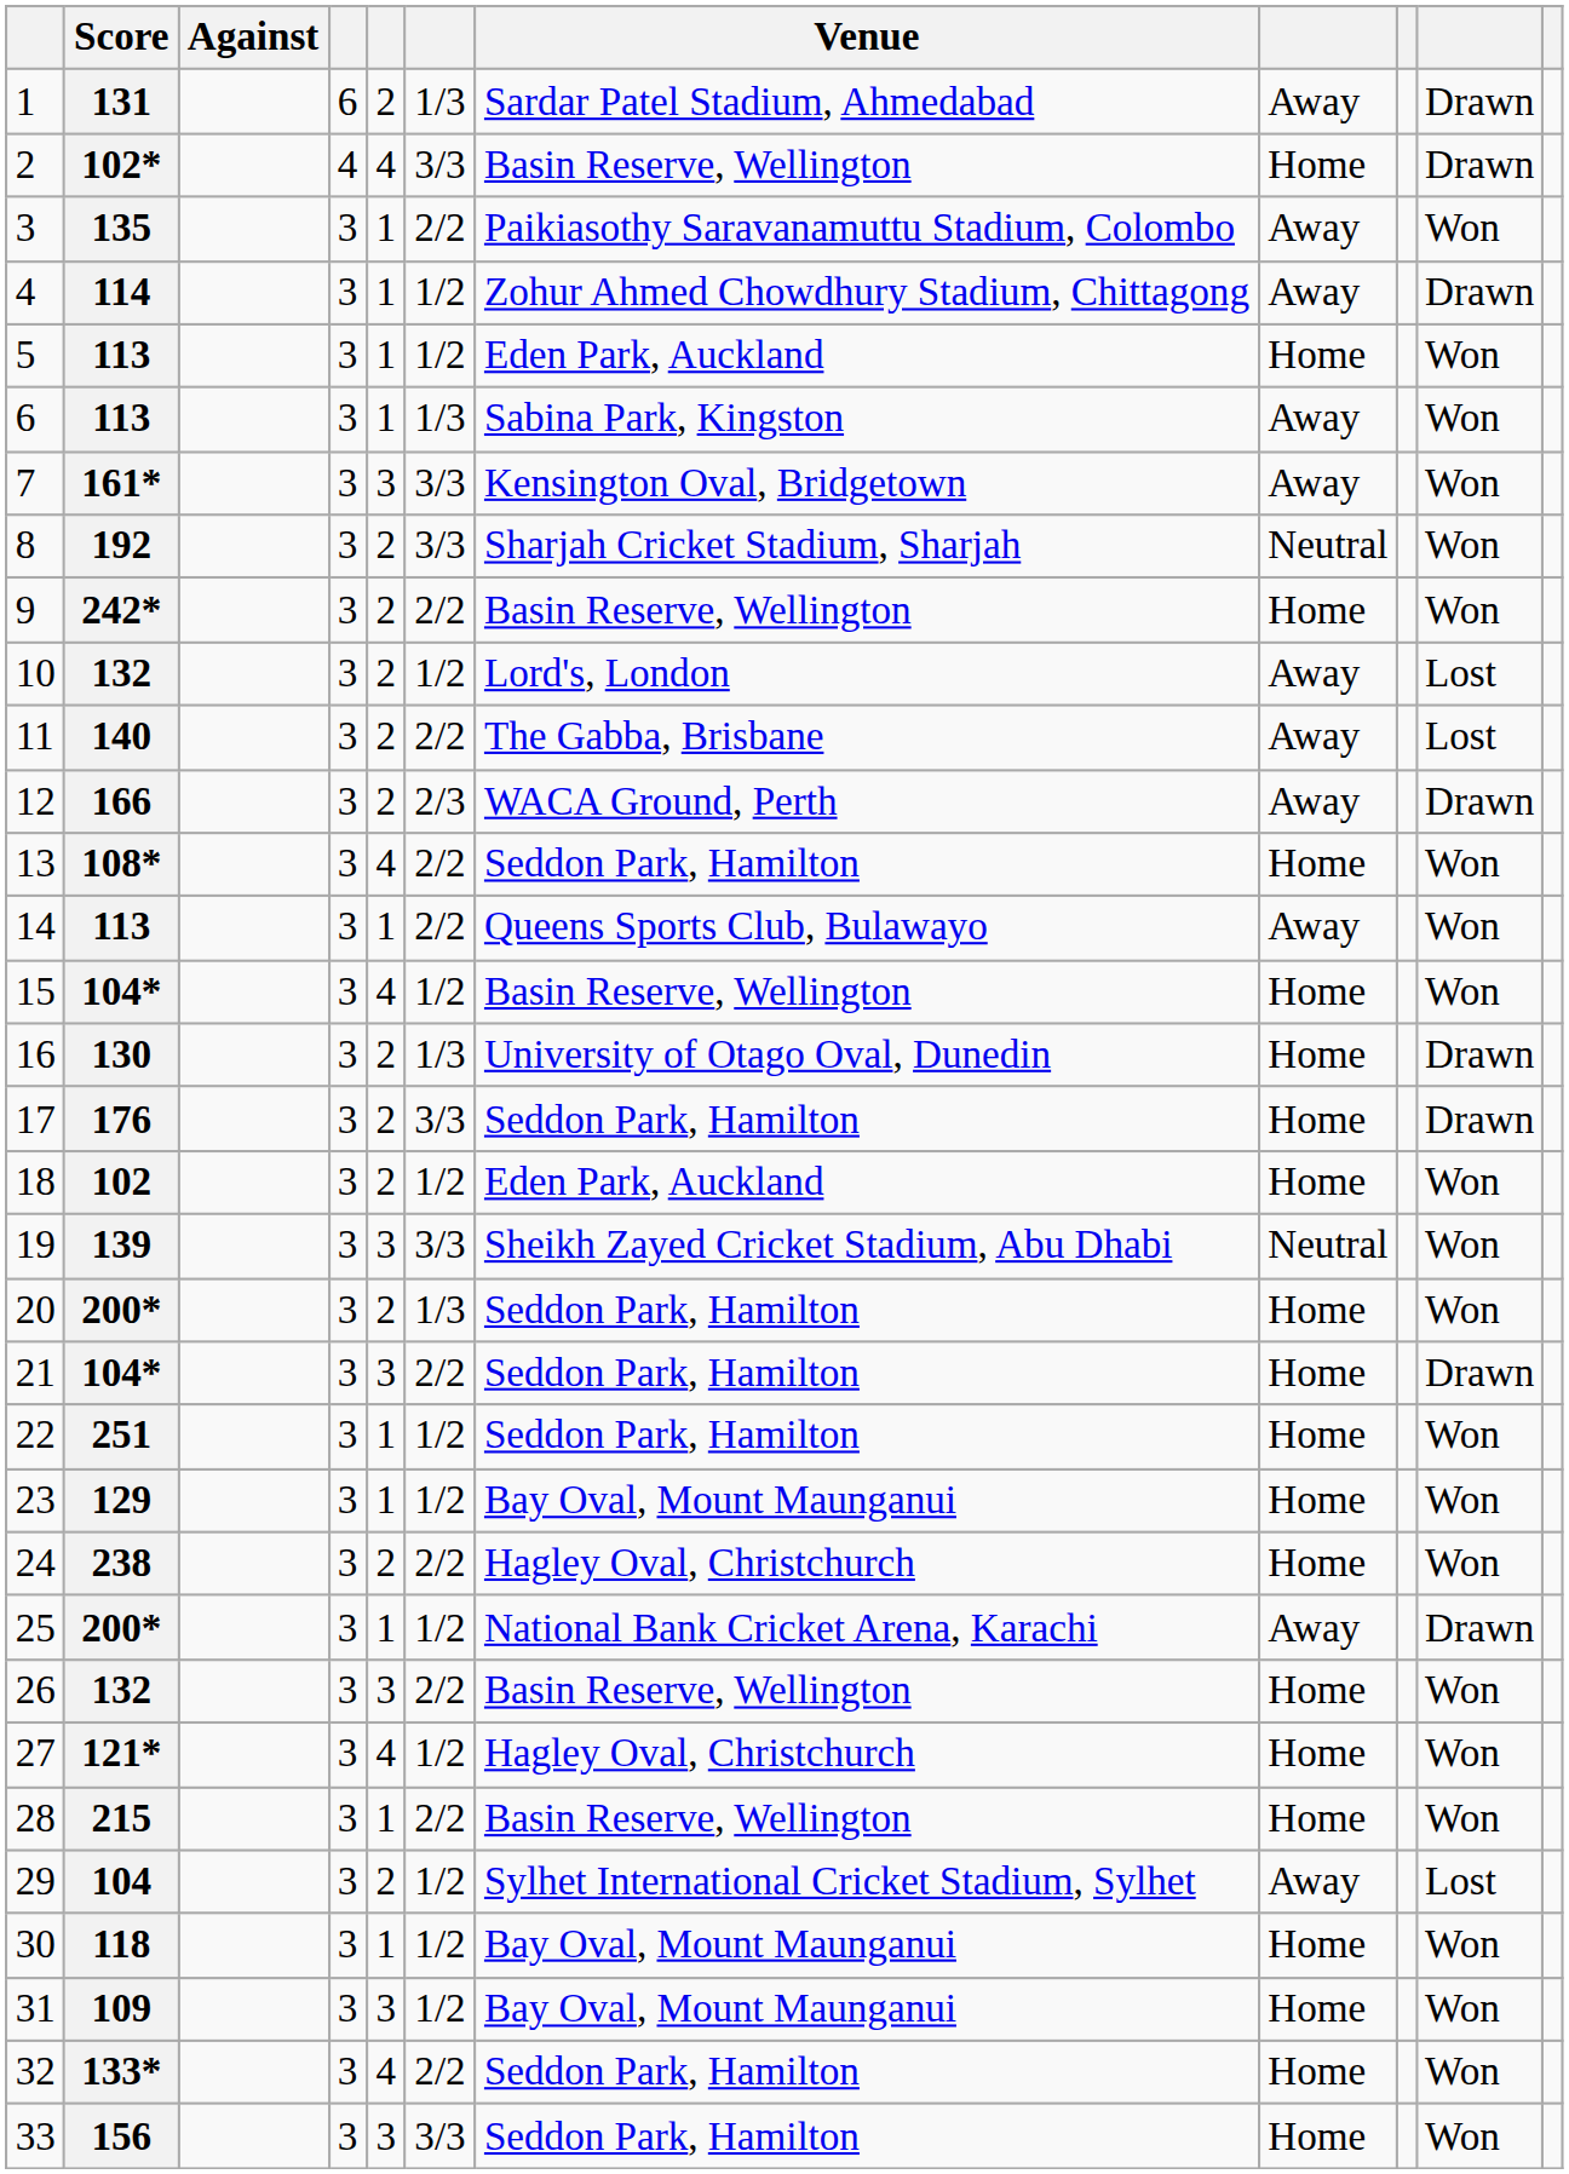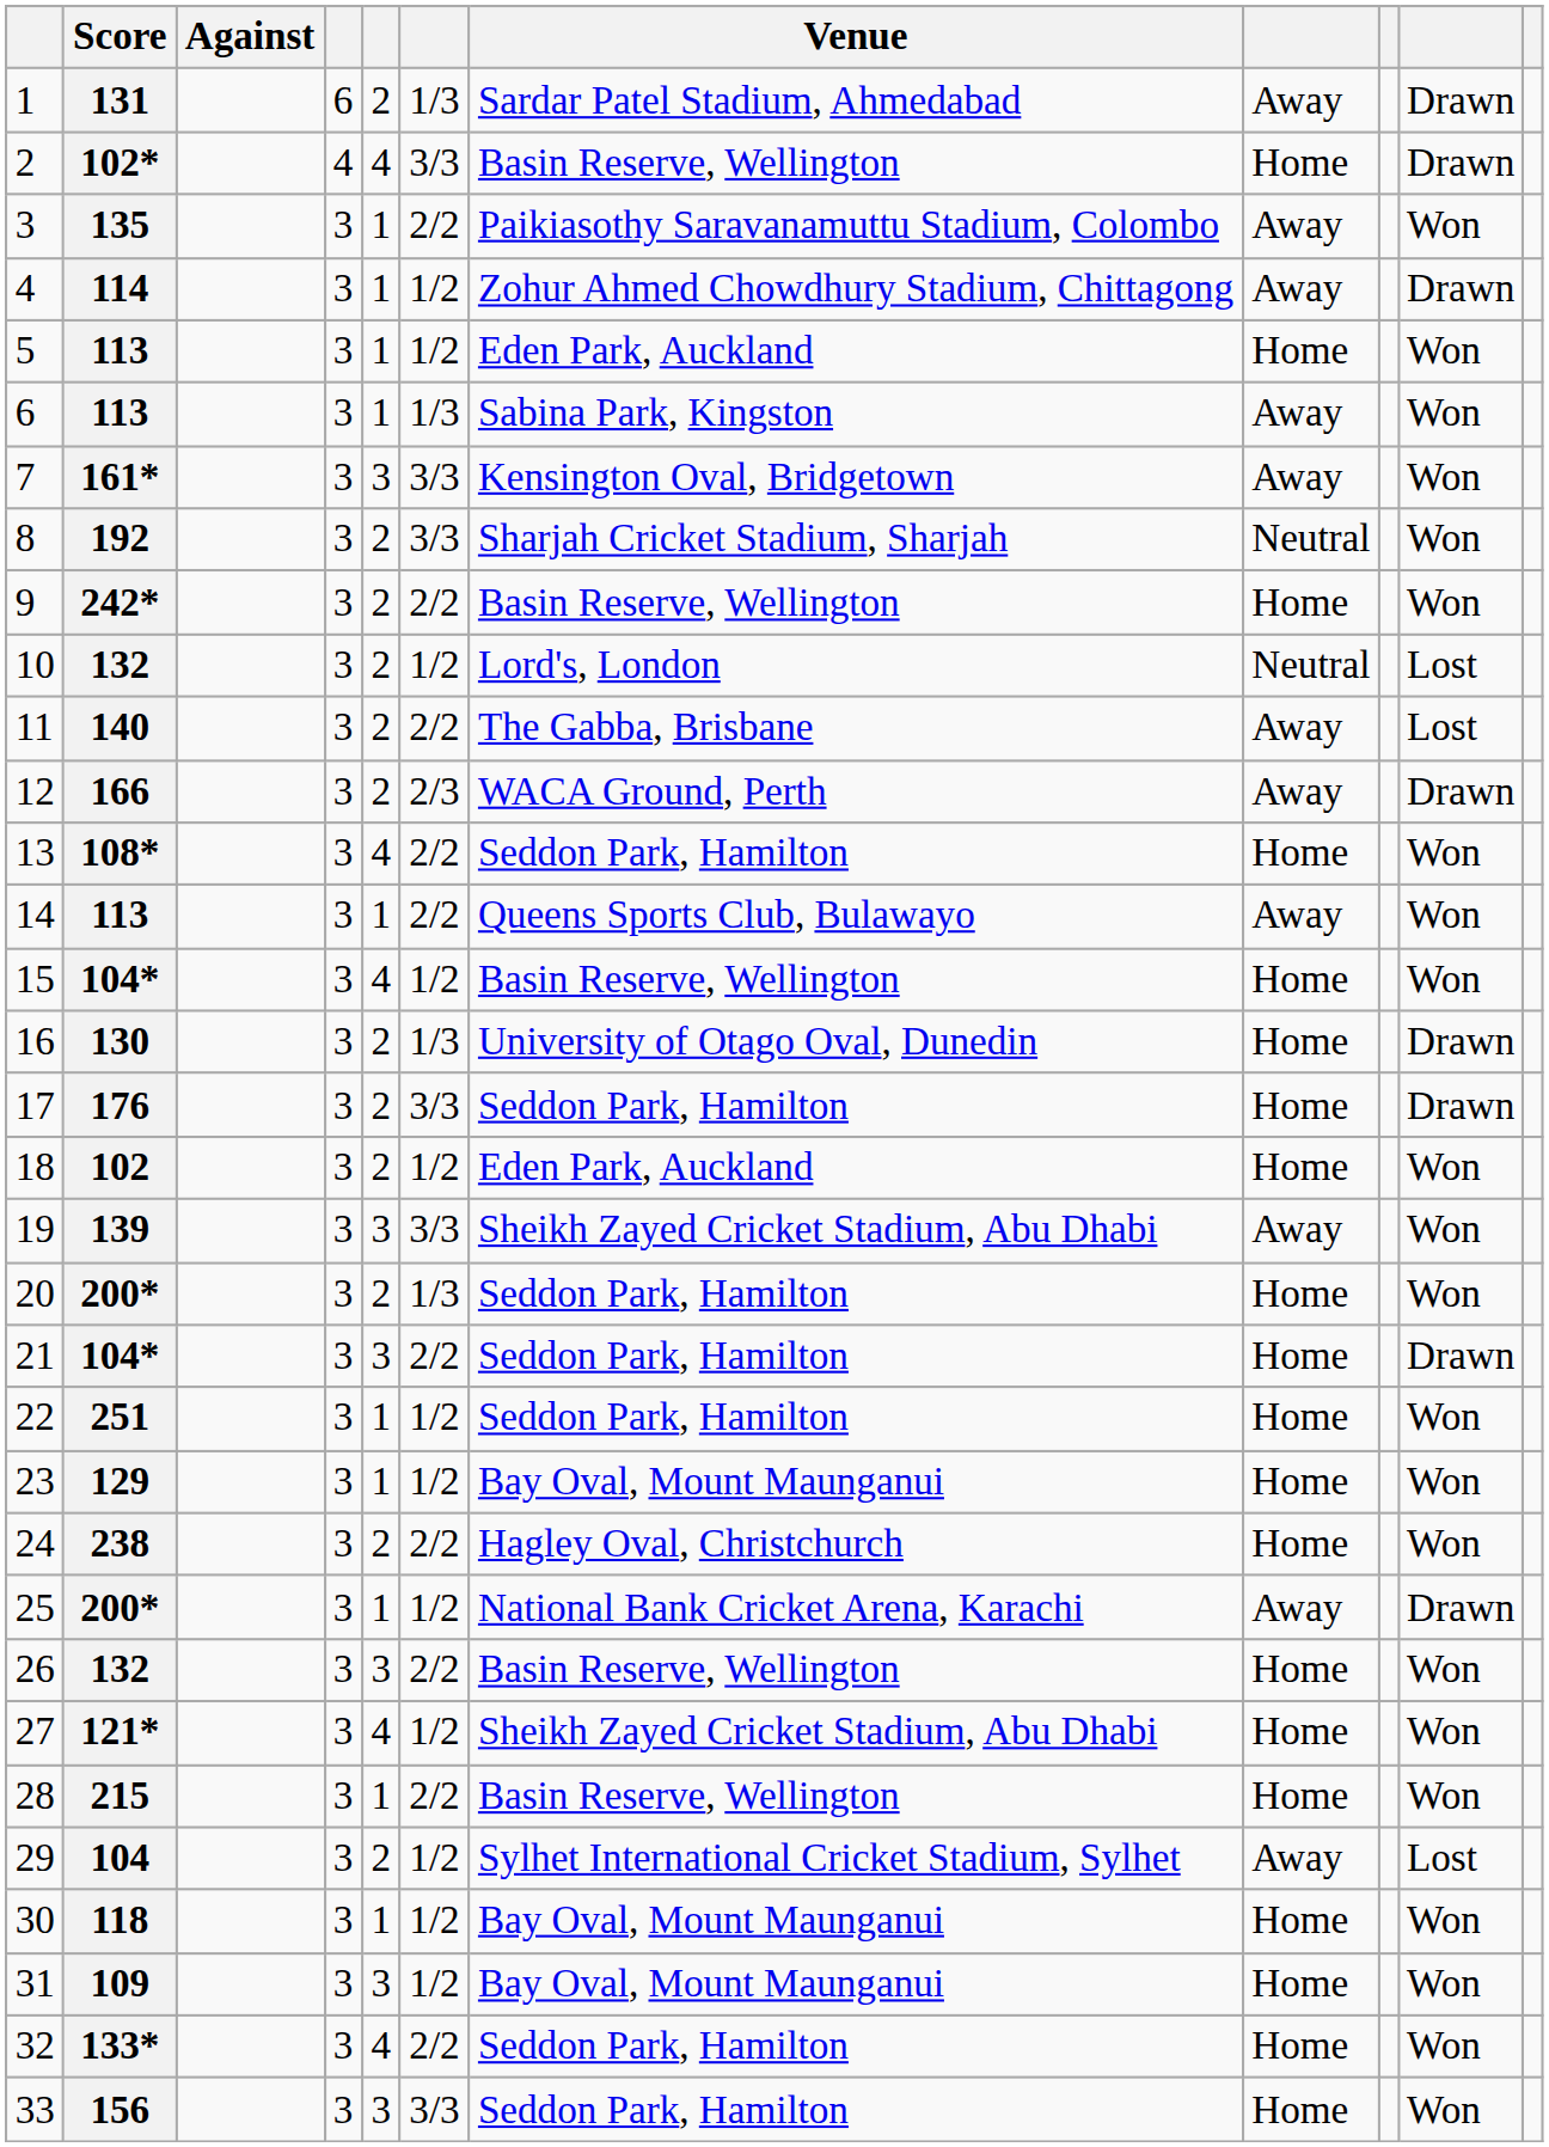 <table class="wikitable plainrowheaders sortable">
 <tr>
 <th></th>
 <th>Score</th>
 <th>Against</th>
 <th><a href='#'></a></th>
 <th><a href='#'></a></th>
 <th></th>
 <th>Venue</th>
 <th></th>
 <th></th>
 <th></th>
 <th scope="col" class="unsortable"></th>
 </tr>
 <tr>
 <td>1</td>
 <th scope="row"> 131</th>
 <td></td>
 <td>6</td>
 <td>2</td>
 <td>1/3</td>
 <td><a href='#'>Sardar Patel Stadium</a>, <a href='#'>Ahmedabad</a></td>
 <td>Away</td>
 <td></td>
 <td>Drawn</td>
 <td></td>
 </tr>
 <tr>
 <td>2</td>
 <th scope="row"> 102*</th>
 <td></td>
 <td>4</td>
 <td>4</td>
 <td>3/3</td>
 <td><a href='#'>Basin Reserve</a>, <a href='#'>Wellington</a></td>
 <td>Home</td>
 <td></td>
 <td>Drawn</td>
 <td></td>
 </tr>
 <tr>
 <td>3</td>
 <th scope="row"> 135</th>
 <td></td>
 <td>3</td>
 <td>1</td>
 <td>2/2</td>
 <td><a href='#'>Paikiasothy Saravanamuttu Stadium</a>, <a href='#'>Colombo</a></td>
 <td>Away</td>
 <td></td>
 <td>Won</td>
 <td></td>
 </tr>
 <tr>
 <td>4</td>
 <th scope="row"> 114</th>
 <td></td>
 <td>3</td>
 <td>1</td>
 <td>1/2</td>
 <td><a href='#'>Zohur Ahmed Chowdhury Stadium</a>, <a href='#'>Chittagong</a></td>
 <td>Away</td>
 <td></td>
 <td>Drawn</td>
 <td></td>
 </tr>
 <tr>
 <td>5</td>
 <th scope="row"> 113</th>
 <td></td>
 <td>3</td>
 <td>1</td>
 <td>1/2</td>
 <td><a href='#'>Eden Park</a>, <a href='#'>Auckland</a></td>
 <td>Home</td>
 <td></td>
 <td>Won</td>
 <td></td>
 </tr>
 <tr>
 <td>6</td>
 <th scope="row"> 113</th>
 <td></td>
 <td>3</td>
 <td>1</td>
 <td>1/3</td>
 <td><a href='#'>Sabina Park</a>, <a href='#'>Kingston</a></td>
 <td>Away</td>
 <td></td>
 <td>Won</td>
 <td></td>
 </tr>
 <tr>
 <td>7</td>
 <th scope="row"> 161* </th>
 <td></td>
 <td>3</td>
 <td>3</td>
 <td>3/3</td>
 <td><a href='#'>Kensington Oval</a>, <a href='#'>Bridgetown</a></td>
 <td>Away</td>
 <td></td>
 <td>Won</td>
 <td></td>
 </tr>
 <tr>
 <td>8</td>
 <th scope="row"> 192</th>
 <td></td>
 <td>3</td>
 <td>2</td>
 <td>3/3</td>
 <td><a href='#'>Sharjah Cricket Stadium</a>, <a href='#'>Sharjah</a></td>
 <td>Neutral</td>
 <td></td>
 <td>Won</td>
 <td></td>
 </tr>
 <tr>
 <td>9</td>
 <th scope="row"> 242* </th>
 <td></td>
 <td>3</td>
 <td>2</td>
 <td>2/2</td>
 <td><a href='#'>Basin Reserve</a>, <a href='#'>Wellington</a></td>
 <td>Home</td>
 <td></td>
 <td>Won</td>
 <td></td>
 </tr>
 <tr>
 <td>10</td>
 <th scope="row"> 132</th>
 <td></td>
 <td>3</td>
 <td>2</td>
 <td>1/2</td>
 <td><a href='#'>Lord's</a>, <a href='#'>London</a></td>
-<td>Away</td>
+<td>Neutral</td>
 <td></td>
 <td>Lost</td>
 <td></td>
 </tr>
 <tr>
 <td>11</td>
 <th scope="row"> 140</th>
 <td></td>
 <td>3</td>
 <td>2</td>
 <td>2/2</td>
 <td><a href='#'>The Gabba</a>, <a href='#'>Brisbane</a></td>
 <td>Away</td>
 <td></td>
 <td>Lost</td>
 <td></td>
 </tr>
 <tr>
 <td>12</td>
 <th scope="row"> 166</th>
 <td></td>
 <td>3</td>
 <td>2</td>
 <td>2/3</td>
 <td><a href='#'>WACA Ground</a>, <a href='#'>Perth</a></td>
 <td>Away</td>
 <td></td>
 <td>Drawn</td>
 <td></td>
 </tr>
 <tr>
 <td>13</td>
 <th scope="row"> 108* </th>
 <td></td>
 <td>3</td>
 <td>4</td>
 <td>2/2</td>
 <td><a href='#'>Seddon Park</a>, <a href='#'>Hamilton</a></td>
 <td>Home</td>
 <td></td>
 <td>Won</td>
 <td></td>
 </tr>
 <tr>
 <td>14</td>
 <th scope="row"> 113  </th>
 <td></td>
 <td>3</td>
 <td>1</td>
 <td>2/2</td>
 <td><a href='#'>Queens Sports Club</a>, <a href='#'>Bulawayo</a></td>
 <td>Away</td>
 <td></td>
 <td>Won</td>
 <td></td>
 </tr>
 <tr>
 <td>15</td>
 <th scope="row"> 104* </th>
 <td></td>
 <td>3</td>
 <td>4</td>
 <td>1/2</td>
 <td><a href='#'>Basin Reserve</a>, <a href='#'>Wellington</a></td>
 <td>Home</td>
 <td></td>
 <td>Won</td>
 <td></td>
 </tr>
 <tr>
 <td>16</td>
 <th scope="row"> 130 </th>
 <td></td>
 <td>3</td>
 <td>2</td>
 <td>1/3</td>
 <td><a href='#'>University of Otago Oval</a>, <a href='#'>Dunedin</a></td>
 <td>Home</td>
 <td></td>
 <td>Drawn</td>
 <td></td>
 </tr>
 <tr>
 <td>17</td>
 <th scope="row"> 176  </th>
 <td></td>
 <td>3</td>
 <td>2</td>
 <td>3/3</td>
 <td><a href='#'>Seddon Park</a>, <a href='#'>Hamilton</a></td>
 <td>Home</td>
 <td></td>
 <td>Drawn</td>
 <td></td>
 </tr>
 <tr>
 <td>18</td>
 <th scope="row"> 102 </th>
 <td></td>
 <td>3</td>
 <td>2</td>
 <td>1/2</td>
 <td><a href='#'>Eden Park</a>, <a href='#'>Auckland</a></td>
 <td>Home</td>
 <td></td>
 <td>Won</td>
 <td></td>
 </tr>
 <tr>
 <td>19</td>
 <th scope="row"> 139  </th>
 <td></td>
 <td>3</td>
 <td>3</td>
 <td>3/3</td>
 <td><a href='#'>Sheikh Zayed Cricket Stadium</a>, <a href='#'>Abu Dhabi</a></td>
-<td>Neutral</td>
+<td>Away</td>
 <td></td>
 <td>Won</td>
 <td></td>
 </tr>
 <tr>
 <td>20</td>
 <th scope="row"> 200*  </th>
 <td></td>
 <td>3</td>
 <td>2</td>
 <td>1/3</td>
 <td><a href='#'>Seddon Park</a>, <a href='#'>Hamilton</a></td>
 <td>Home</td>
 <td></td>
 <td>Won</td>
 <td></td>
 </tr>
 <tr>
 <td>21</td>
 <th scope="row"> 104* </th>
 <td></td>
 <td>3</td>
 <td>3</td>
 <td>2/2</td>
 <td><a href='#'>Seddon Park</a>, <a href='#'>Hamilton</a></td>
 <td>Home</td>
 <td></td>
 <td>Drawn</td>
 <td></td>
 </tr>
 <tr>
 <td>22</td>
 <th scope="row"> 251  </th>
 <td></td>
 <td>3</td>
 <td>1</td>
 <td>1/2</td>
 <td><a href='#'>Seddon Park</a>, <a href='#'>Hamilton</a></td>
 <td>Home</td>
 <td></td>
 <td>Won</td>
 <td></td>
 </tr>
 <tr>
 <td>23</td>
 <th scope="row"> 129  </th>
 <td></td>
 <td>3</td>
 <td>1</td>
 <td>1/2</td>
 <td><a href='#'>Bay Oval</a>, <a href='#'>Mount Maunganui</a></td>
 <td>Home</td>
 <td></td>
 <td>Won</td>
 <td></td>
 </tr>
 <tr>
 <td>24</td>
 <th scope="row"> 238 </th>
 <td></td>
 <td>3</td>
 <td>2</td>
 <td>2/2</td>
 <td><a href='#'>Hagley Oval</a>, <a href='#'>Christchurch</a></td>
 <td>Home</td>
 <td></td>
 <td>Won</td>
 <td></td>
 </tr>
 <tr>
 <td>25</td>
 <th scope="row"> 200* </th>
 <td></td>
 <td>3</td>
 <td>1</td>
 <td>1/2</td>
 <td><a href='#'>National Bank Cricket Arena</a>, <a href='#'>Karachi</a></td>
 <td>Away</td>
 <td></td>
 <td>Drawn</td>
 <td></td>
 </tr>
 <tr>
 <td>26</td>
 <th scope="row"> 132 </th>
 <td></td>
 <td>3</td>
 <td>3</td>
 <td>2/2</td>
 <td><a href='#'>Basin Reserve</a>, <a href='#'>Wellington</a></td>
 <td>Home</td>
 <td></td>
 <td>Won</td>
 <td></td>
 </tr>
 <tr>
 <td>27</td>
 <th scope="row"> 121*</th>
 <td></td>
 <td>3</td>
 <td>4</td>
 <td>1/2</td>
-<td><a href='#'>Hagley Oval</a>, <a href='#'>Christchurch</a></td>
+<td><a href='#'>Sheikh Zayed Cricket Stadium</a>, <a href='#'>Abu Dhabi</a></td>
 <td>Home</td>
 <td></td>
 <td>Won</td>
 <td></td>
 </tr>
 <tr>
 <td>28</td>
 <th scope="row"> 215</th>
 <td></td>
 <td>3</td>
 <td>1</td>
 <td>2/2</td>
 <td><a href='#'>Basin Reserve</a>, <a href='#'>Wellington</a></td>
 <td>Home</td>
 <td></td>
 <td>Won</td>
 <td></td>
 </tr>
 <tr>
 <td>29</td>
 <th scope="row"> 104</th>
 <td></td>
 <td>3</td>
 <td>2</td>
 <td>1/2</td>
 <td><a href='#'>Sylhet International Cricket Stadium</a>, <a href='#'>Sylhet</a></td>
 <td>Away</td>
 <td></td>
 <td>Lost</td>
 <td></td>
 </tr>
 <tr>
 <td>30</td>
 <th scope="row"> 118</th>
 <td></td>
 <td>3</td>
 <td>1</td>
 <td>1/2</td>
 <td><a href='#'>Bay Oval</a>, <a href='#'>Mount Maunganui</a></td>
 <td>Home</td>
 <td></td>
 <td>Won</td>
 <td></td>
 </tr>
 <tr>
 <td>31</td>
 <th scope="row"> 109</th>
 <td></td>
 <td>3</td>
 <td>3</td>
 <td>1/2</td>
 <td><a href='#'>Bay Oval</a>, <a href='#'>Mount Maunganui</a></td>
 <td>Home</td>
 <td></td>
 <td>Won</td>
 <td></td>
 </tr>
 <tr>
 <td>32</td>
 <th scope="row"> 133*</th>
 <td></td>
 <td>3</td>
 <td>4</td>
 <td>2/2</td>
 <td><a href='#'>Seddon Park</a>, <a href='#'>Hamilton</a></td>
 <td>Home</td>
 <td></td>
 <td>Won</td>
 <td></td>
 </tr>
 <tr>
 <td>33</td>
 <th scope="row"> 156</th>
 <td></td>
 <td>3</td>
 <td>3</td>
 <td>3/3</td>
 <td><a href='#'>Seddon Park</a>, <a href='#'>Hamilton</a></td>
 <td>Home</td>
 <td></td>
 <td>Won</td>
 <td></td>
 </tr>
 </table>
